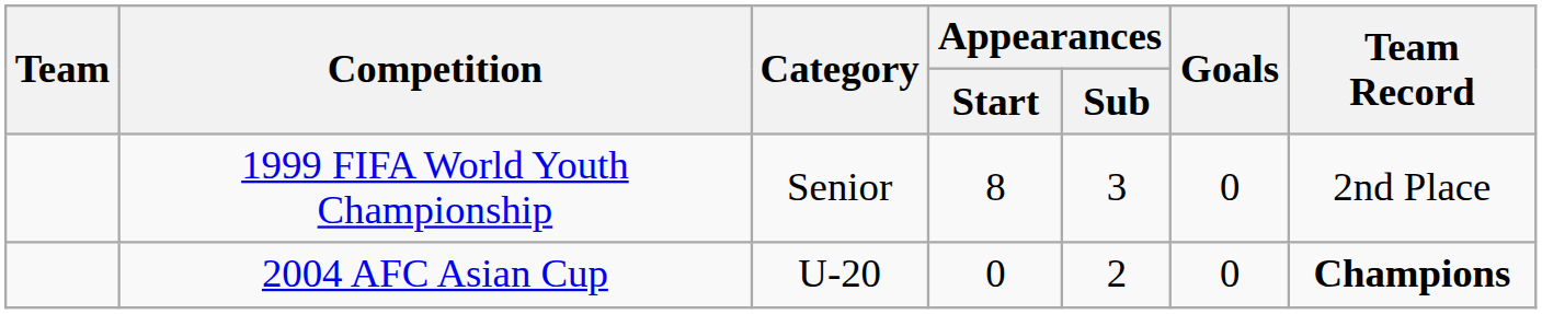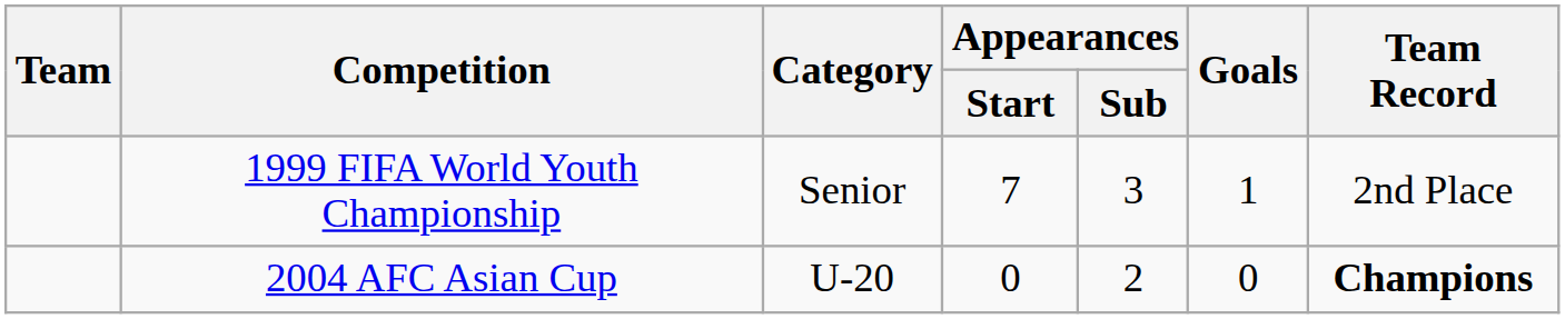 <table class="wikitable" style="text-align: center;">
 <tr>
 <th rowspan="2">Team</th>
 <th rowspan="2">Competition</th>
 <th rowspan="2">Category</th>
 <th colspan="2">Appearances</th>
 <th rowspan="2">Goals</th>
 <th rowspan="2">Team Record</th>
 </tr>
 <tr>
 <th>Start</th>
 <th>Sub</th>
 </tr>
 <tr>
 <td align="left"></td>
 <td><a href='#'>1999 FIFA World Youth Championship</a></td>
 <td>Senior</td>
-<td>8</td>
+<td>7</td>
 <td>3</td>
-<td>0</td>
+<td>1</td>
 <td>2nd Place</td>
 </tr>
 <tr>
 <td align="left"></td>
 <td><a href='#'>2004 AFC Asian Cup</a></td>
 <td>U-20</td>
 <td>0</td>
 <td>2</td>
 <td>0</td>
 <td><strong>Champions</strong></td>
 </tr>
 </table>
